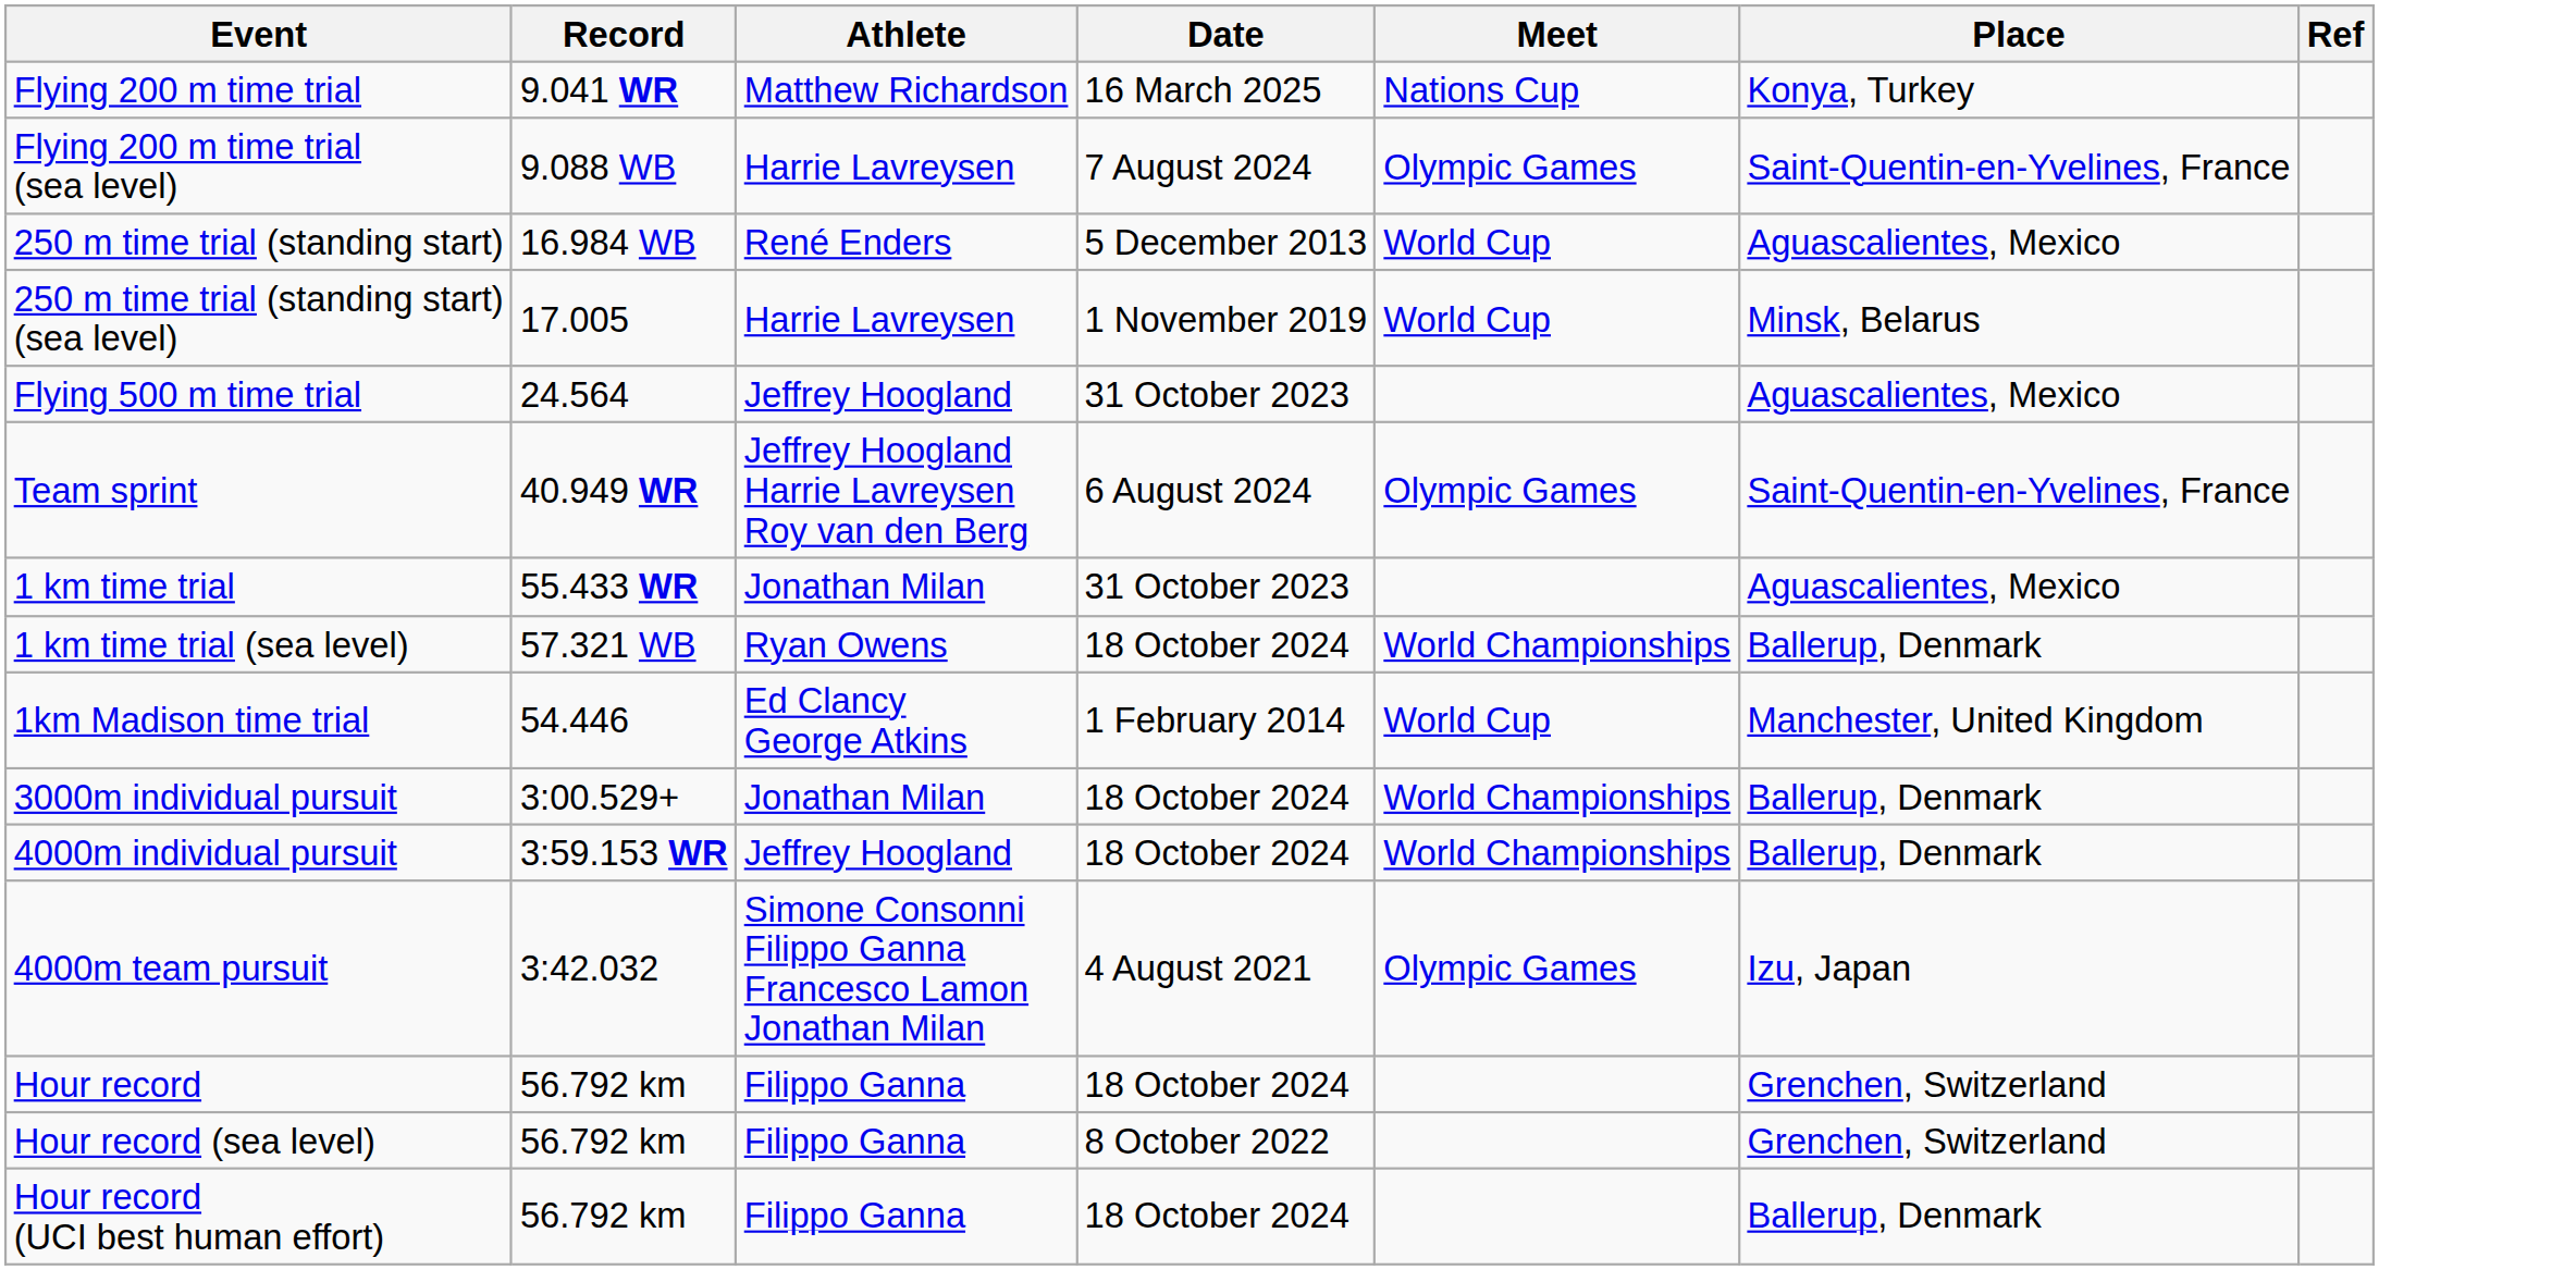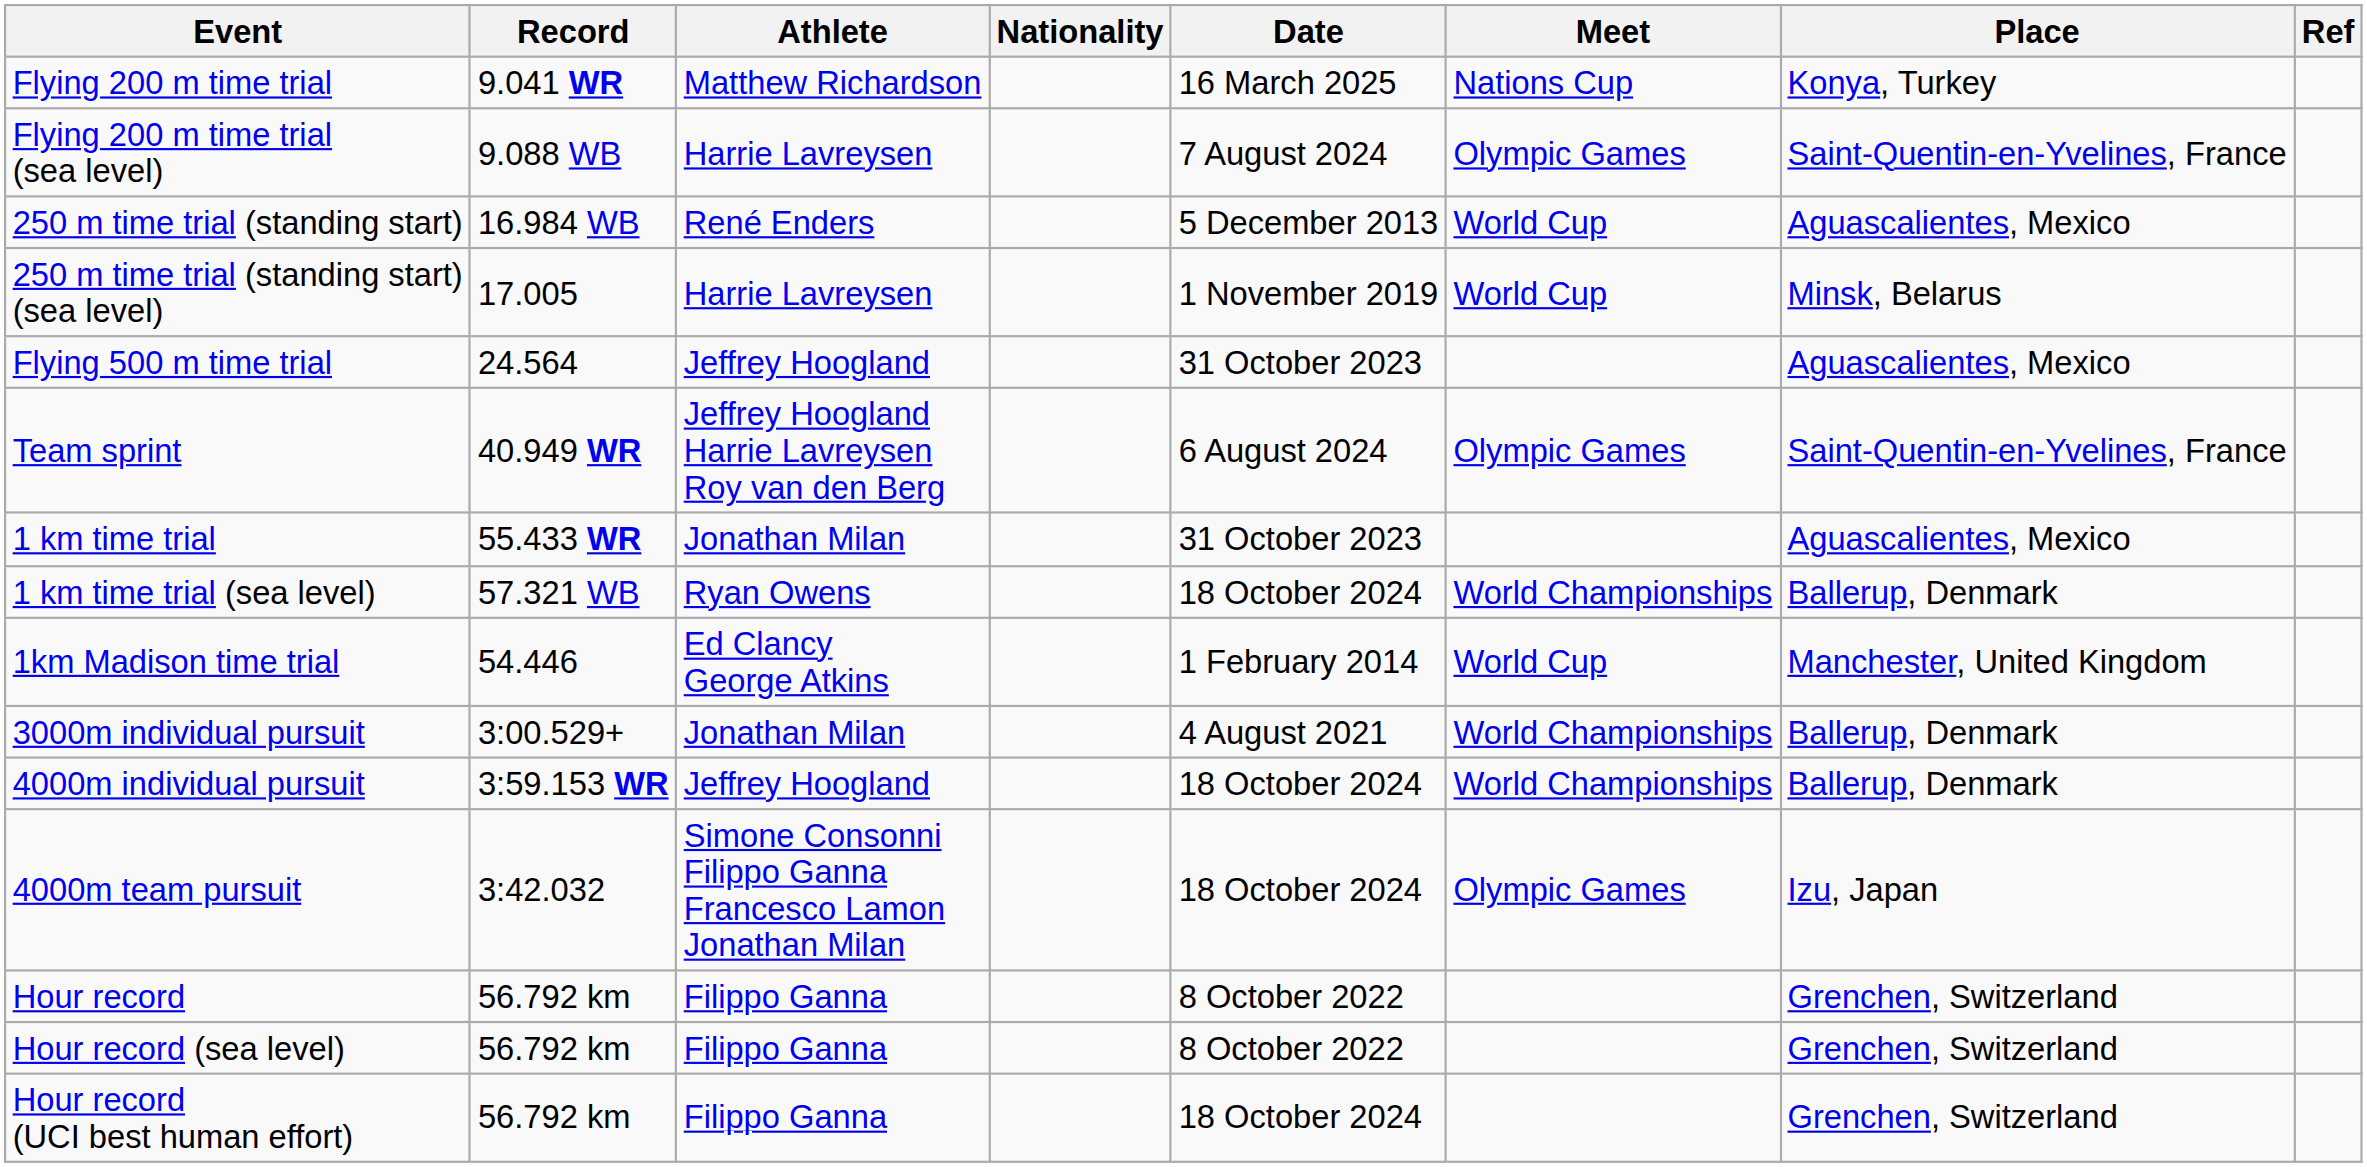 <table class="wikitable" style="font-size:95%">
 <tr>
 <th>Event</th>
 <th>Record</th>
 <th>Athlete</th>
+<th>Nationality</th>
 <th>Date</th>
 <th>Meet</th>
 <th>Place</th>
 <th>Ref</th>
 </tr>
 <tr>
 <td><a href='#'>Flying 200 m time trial</a></td>
 <td>9.041 <strong><a href='#'>WR</a></strong></td>
 <td><a href='#'>Matthew Richardson</a></td>
+<td></td>
 <td>16 March 2025</td>
 <td><a href='#'>Nations Cup</a></td>
 <td><a href='#'>Konya</a>, Turkey</td>
 <td></td>
 </tr>
 <tr>
 <td><a href='#'>Flying 200 m time trial</a><br>(sea level)</td>
 <td>9.088 <a href='#'>WB</a></td>
 <td><a href='#'>Harrie Lavreysen</a></td>
+<td></td>
 <td>7 August 2024</td>
 <td><a href='#'>Olympic Games</a></td>
 <td><a href='#'>Saint-Quentin-en-Yvelines</a>, France</td>
 <td></td>
 </tr>
 <tr>
 <td><a href='#'>250 m time trial</a> (standing start)</td>
 <td>16.984 <a href='#'>WB</a></td>
 <td><a href='#'>René Enders</a></td>
+<td></td>
 <td>5 December 2013</td>
 <td><a href='#'>World Cup</a></td>
 <td><a href='#'>Aguascalientes</a>, Mexico</td>
 <td></td>
 </tr>
 <tr>
 <td><a href='#'>250 m time trial</a> (standing start)<br>(sea level)</td>
 <td>17.005</td>
 <td><a href='#'>Harrie Lavreysen</a></td>
+<td></td>
 <td>1 November 2019</td>
 <td><a href='#'>World Cup</a></td>
 <td><a href='#'>Minsk</a>, Belarus</td>
 <td></td>
 </tr>
 <tr>
 <td><a href='#'>Flying 500 m time trial</a></td>
 <td>24.564</td>
 <td><a href='#'>Jeffrey Hoogland</a></td>
+<td></td>
 <td>31 October 2023</td>
 <td></td>
 <td><a href='#'>Aguascalientes</a>, Mexico</td>
 <td></td>
 </tr>
 <tr>
 <td><a href='#'>Team sprint</a></td>
 <td>40.949 <strong><a href='#'>WR</a></strong></td>
 <td><a href='#'>Jeffrey Hoogland</a><br><a href='#'>Harrie Lavreysen</a><br><a href='#'>Roy van den Berg</a></td>
+<td></td>
 <td>6 August 2024</td>
 <td><a href='#'>Olympic Games</a></td>
 <td><a href='#'>Saint-Quentin-en-Yvelines</a>, France</td>
 <td></td>
 </tr>
 <tr>
 <td><a href='#'>1 km time trial</a></td>
 <td>55.433 <a href='#'><strong>WR</strong></a></td>
 <td><a href='#'>Jonathan Milan</a></td>
+<td></td>
 <td>31 October 2023</td>
 <td></td>
 <td><a href='#'>Aguascalientes</a>, Mexico</td>
 <td></td>
 </tr>
 <tr>
 <td><a href='#'>1 km time trial</a> (sea level)</td>
 <td>57.321 <a href='#'>WB</a></td>
 <td><a href='#'>Ryan Owens</a></td>
+<td></td>
 <td>18 October 2024</td>
 <td><a href='#'>World Championships</a></td>
 <td><a href='#'>Ballerup</a>, Denmark</td>
 <td></td>
 </tr>
 <tr>
 <td><a href='#'>1km Madison time trial</a></td>
 <td>54.446</td>
 <td><a href='#'>Ed Clancy</a><br><a href='#'>George Atkins</a></td>
+<td></td>
 <td>1 February 2014</td>
 <td><a href='#'>World Cup</a></td>
 <td><a href='#'>Manchester</a>, United Kingdom</td>
 <td></td>
 </tr>
 <tr>
 <td><a href='#'>3000m individual pursuit</a></td>
 <td>3:00.529+</td>
 <td><a href='#'>Jonathan Milan</a></td>
-<td>18 October 2024</td>
+<td></td>
+<td>4 August 2021</td>
 <td><a href='#'>World Championships</a></td>
 <td><a href='#'>Ballerup</a>, Denmark</td>
 <td></td>
 </tr>
 <tr>
 <td><a href='#'>4000m individual pursuit</a></td>
 <td>3:59.153 <strong><a href='#'>WR</a></strong></td>
 <td><a href='#'>Jeffrey Hoogland</a></td>
+<td></td>
 <td>18 October 2024</td>
 <td><a href='#'>World Championships</a></td>
 <td><a href='#'>Ballerup</a>, Denmark</td>
 <td></td>
 </tr>
 <tr>
 <td><a href='#'>4000m team pursuit</a></td>
 <td>3:42.032</td>
 <td><a href='#'>Simone Consonni</a><br><a href='#'>Filippo Ganna</a><br><a href='#'>Francesco Lamon</a><br><a href='#'>Jonathan Milan</a></td>
-<td>4 August 2021</td>
+<td></td>
+<td>18 October 2024</td>
 <td><a href='#'>Olympic Games</a></td>
 <td><a href='#'>Izu</a>, Japan</td>
 <td></td>
 </tr>
 <tr>
 <td><a href='#'>Hour record</a></td>
 <td>56.792 km</td>
 <td><a href='#'>Filippo Ganna</a></td>
-<td>18 October 2024</td>
+<td></td>
+<td>8 October 2022</td>
 <td></td>
 <td><a href='#'>Grenchen</a>, Switzerland</td>
 <td></td>
 </tr>
 <tr>
 <td><a href='#'>Hour record</a> (sea level)</td>
 <td>56.792 km</td>
 <td><a href='#'>Filippo Ganna</a></td>
+<td></td>
 <td>8 October 2022</td>
 <td></td>
 <td><a href='#'>Grenchen</a>, Switzerland</td>
 <td></td>
 </tr>
 <tr>
 <td><a href='#'>Hour record</a><br>(UCI best human effort)</td>
 <td>56.792 km</td>
 <td><a href='#'>Filippo Ganna</a></td>
+<td></td>
 <td>18 October 2024</td>
 <td></td>
-<td><a href='#'>Ballerup</a>, Denmark</td>
+<td><a href='#'>Grenchen</a>, Switzerland</td>
 <td></td>
 </tr>
 </table>
